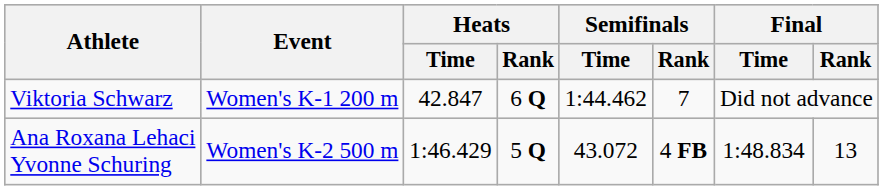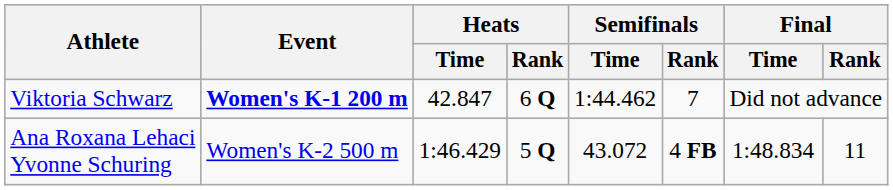 <table class=wikitable style="font-size:90%">
 <tr>
 <th rowspan="2">Athlete</th>
 <th rowspan="2">Event</th>
 <th colspan=2>Heats</th>
 <th colspan=2>Semifinals</th>
 <th colspan=2>Final</th>
 </tr>
 <tr style="font-size:95%">
 <th>Time</th>
 <th>Rank</th>
 <th>Time</th>
 <th>Rank</th>
 <th>Time</th>
 <th>Rank</th>
 </tr>
 <tr align=center>
 <td align=left><a href='#'>Viktoria Schwarz</a></td>
-<td align=left><a href='#'>Women's K-1 200 m</a></td>
+<td align=left><strong><a href='#'>Women's K-1 200 m</a></strong></td>
 <td>42.847</td>
 <td>6 <strong>Q</strong></td>
 <td>1:44.462</td>
 <td>7</td>
 <td colspan=2>Did not advance</td>
 </tr>
 <tr align=center>
 <td align=left><a href='#'>Ana Roxana Lehaci</a><br><a href='#'>Yvonne Schuring</a></td>
 <td align=left><a href='#'>Women's K-2 500 m</a></td>
 <td>1:46.429</td>
 <td>5 <strong>Q</strong></td>
 <td>43.072</td>
 <td>4 <strong>FB</strong></td>
 <td>1:48.834</td>
-<td>13</td>
+<td>11</td>
 </tr>
 </table>
